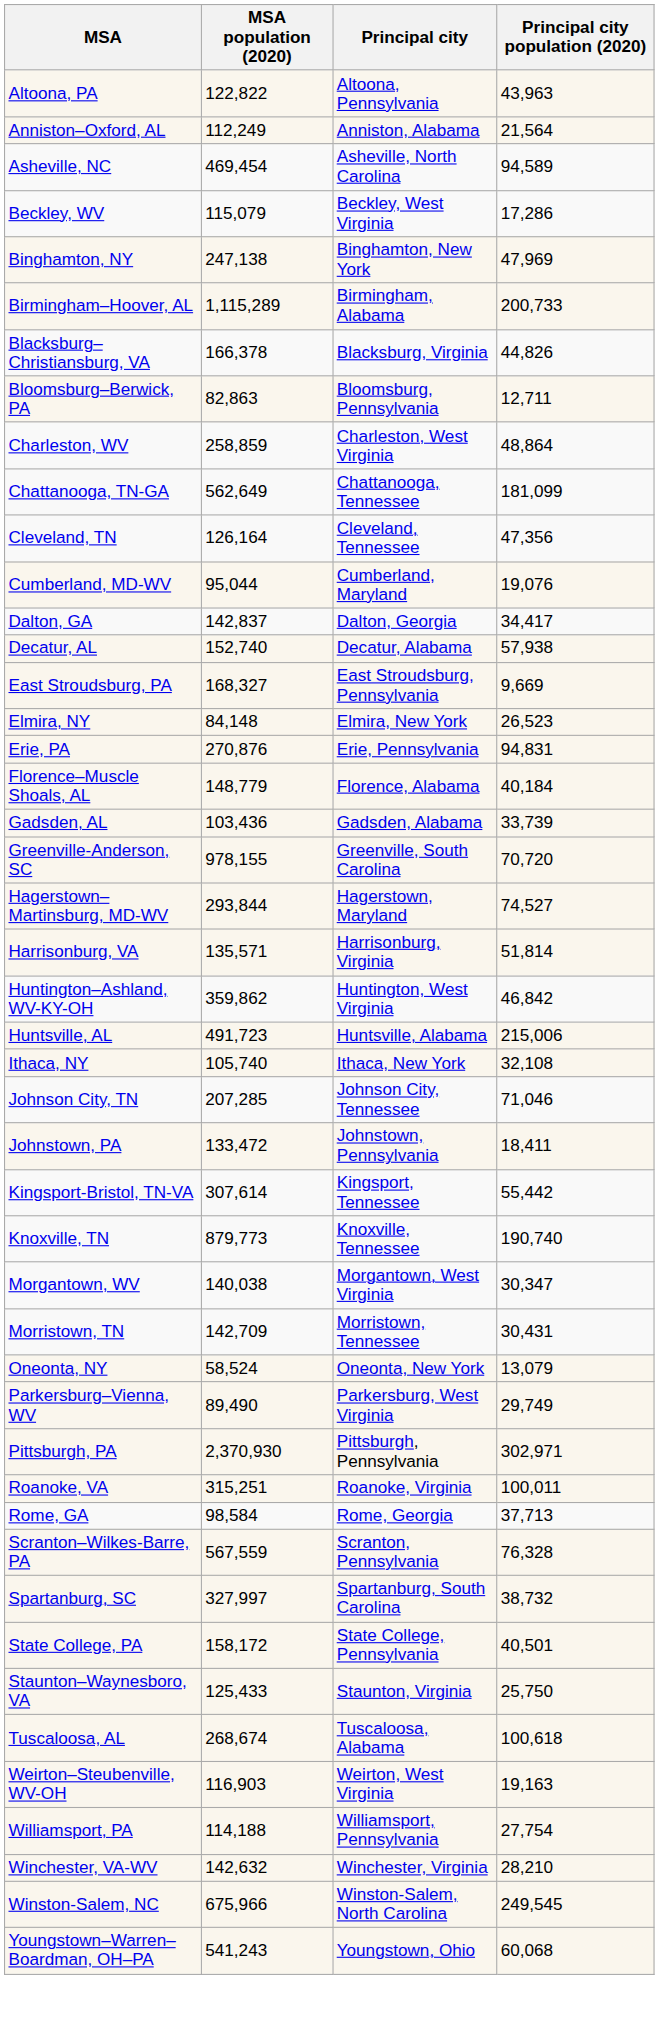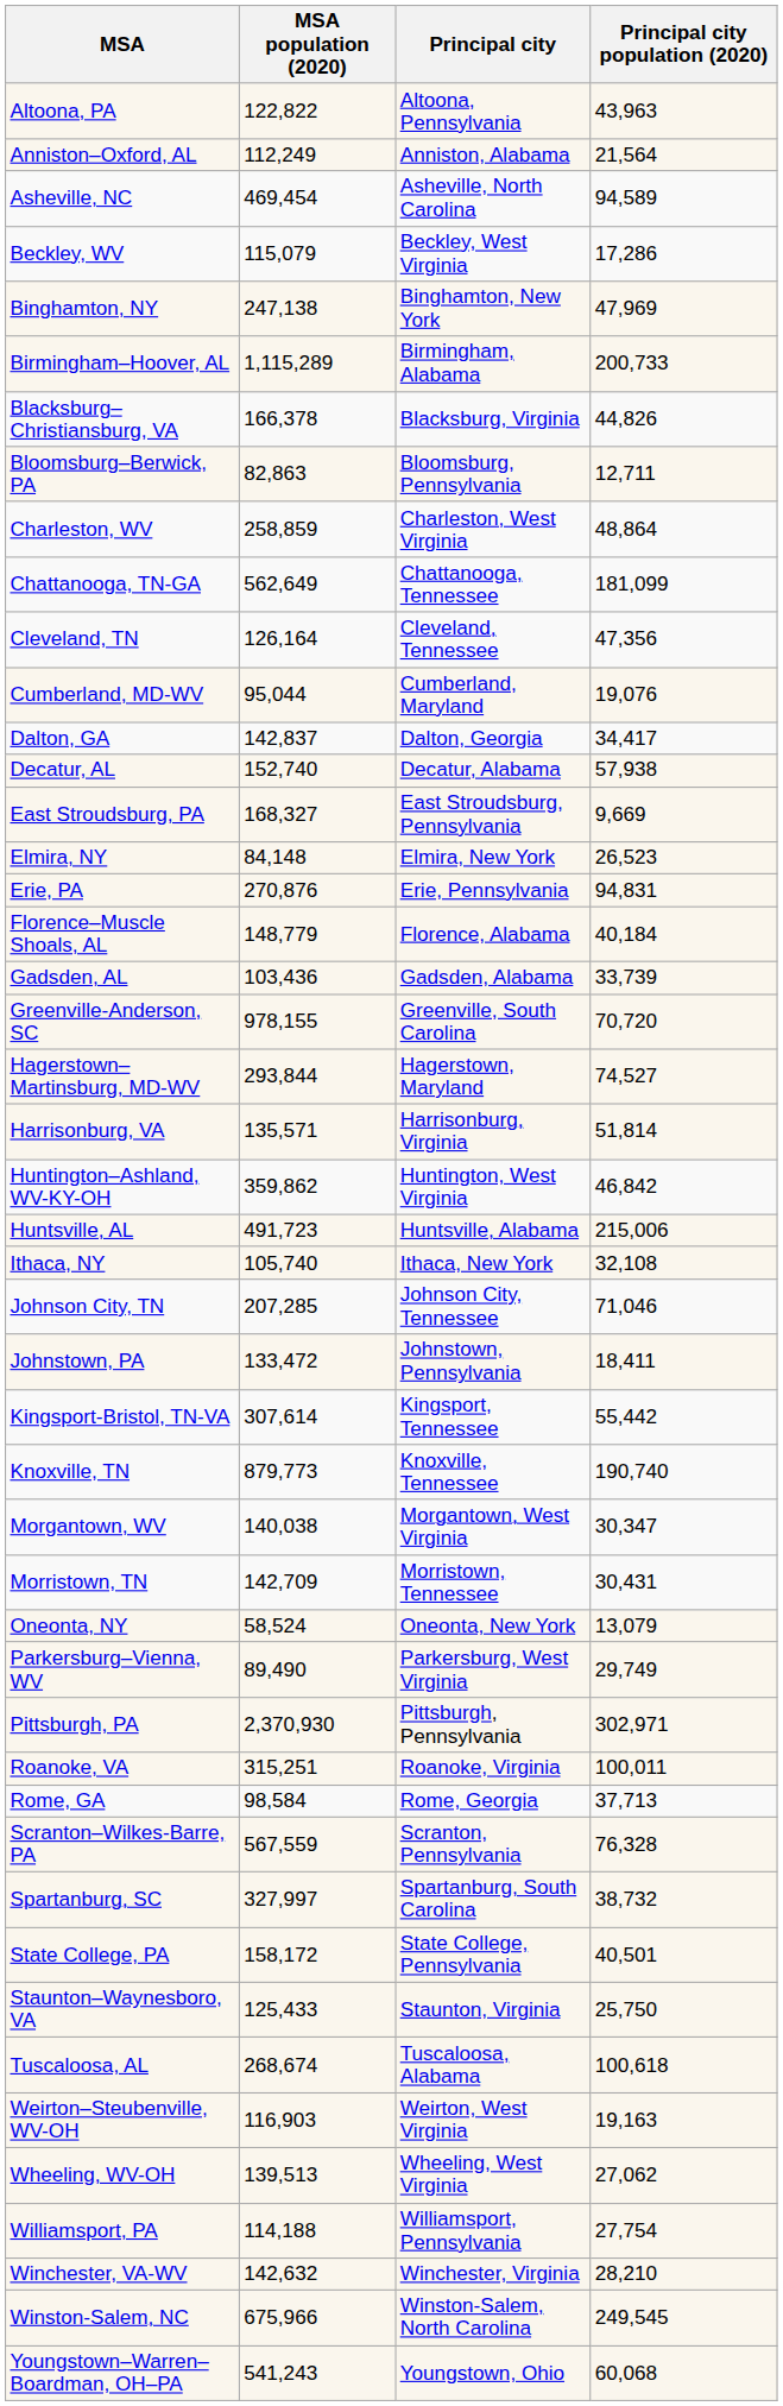 <table class="wikitable sortable mw-collapsible">
 <tr>
 <th>MSA</th>
 <th>MSA population (2020)</th>
 <th>Principal city</th>
 <th>Principal city population (2020)</th>
 </tr>
 <tr>
 <td style="background:#faf6ed;"><a href='#'>Altoona, PA</a></td>
 <td style="background:#faf6ed;">122,822</td>
 <td style="background:#faf6ed;"><a href='#'>Altoona, Pennsylvania</a></td>
 <td style="background:#faf6ed;">43,963</td>
 </tr>
 <tr>
 <td style="background:#faf6ed;"><a href='#'>Anniston–Oxford, AL</a></td>
 <td style="background:#faf6ed;">112,249</td>
 <td style="background:#faf6ed;"><a href='#'>Anniston, Alabama</a></td>
 <td style="background:#faf6ed;">21,564</td>
 </tr>
 <tr>
 <td><a href='#'>Asheville, NC</a></td>
 <td>469,454</td>
 <td><a href='#'>Asheville, North Carolina</a></td>
 <td>94,589</td>
 </tr>
 <tr>
 <td><a href='#'>Beckley, WV</a></td>
 <td>115,079</td>
 <td><a href='#'>Beckley, West Virginia</a></td>
 <td>17,286</td>
 </tr>
 <tr>
 <td style="background:#faf6ed;"><a href='#'>Binghamton, NY</a></td>
 <td style="background:#faf6ed;">247,138</td>
 <td style="background:#faf6ed;"><a href='#'>Binghamton, New York</a></td>
 <td style="background:#faf6ed;">47,969</td>
 </tr>
 <tr>
 <td style="background:#faf6ed;"><a href='#'>Birmingham–Hoover, AL</a></td>
 <td style="background:#faf6ed;">1,115,289</td>
 <td style="background:#faf6ed;"><a href='#'>Birmingham, Alabama</a></td>
 <td style="background:#faf6ed;">200,733</td>
 </tr>
 <tr>
 <td><a href='#'>Blacksburg–Christiansburg, VA</a></td>
 <td>166,378</td>
 <td><a href='#'>Blacksburg, Virginia</a></td>
 <td>44,826</td>
 </tr>
 <tr>
 <td style="background:#faf6ed;"><a href='#'>Bloomsburg–Berwick, PA</a></td>
 <td style="background:#faf6ed;">82,863</td>
 <td style="background:#faf6ed;"><a href='#'>Bloomsburg, Pennsylvania</a></td>
 <td style="background:#faf6ed;">12,711</td>
 </tr>
 <tr>
 <td><a href='#'>Charleston, WV</a></td>
 <td>258,859</td>
 <td><a href='#'>Charleston, West Virginia</a></td>
 <td>48,864</td>
 </tr>
 <tr>
 <td><a href='#'>Chattanooga, TN-GA</a></td>
 <td>562,649</td>
 <td><a href='#'>Chattanooga, Tennessee</a></td>
 <td>181,099</td>
 </tr>
 <tr>
 <td><a href='#'>Cleveland, TN</a></td>
 <td>126,164</td>
 <td><a href='#'>Cleveland, Tennessee</a></td>
 <td>47,356</td>
 </tr>
 <tr>
 <td style="background:#faf6ed;"><a href='#'>Cumberland, MD-WV</a></td>
 <td style="background:#faf6ed;">95,044</td>
 <td style="background:#faf6ed;"><a href='#'>Cumberland, Maryland</a></td>
 <td style="background:#faf6ed;">19,076</td>
 </tr>
 <tr>
 <td><a href='#'>Dalton, GA</a></td>
 <td>142,837</td>
 <td><a href='#'>Dalton, Georgia</a></td>
 <td>34,417</td>
 </tr>
 <tr>
 <td style="background:#faf6ed;"><a href='#'>Decatur, AL</a></td>
 <td style="background:#faf6ed;">152,740</td>
 <td style="background:#faf6ed;"><a href='#'>Decatur, Alabama</a></td>
 <td style="background:#faf6ed;">57,938</td>
 </tr>
 <tr>
 <td style="background:#faf6ed;"><a href='#'>East Stroudsburg, PA</a></td>
 <td style="background:#faf6ed;">168,327</td>
 <td style="background:#faf6ed;"><a href='#'>East Stroudsburg, Pennsylvania</a></td>
 <td style="background:#faf6ed;">9,669</td>
 </tr>
 <tr>
 <td style="background:#faf6ed;"><a href='#'>Elmira, NY</a></td>
 <td style="background:#faf6ed;">84,148</td>
 <td style="background:#faf6ed;"><a href='#'>Elmira, New York</a></td>
 <td style="background:#faf6ed;">26,523</td>
 </tr>
 <tr>
 <td style="background:#faf6ed;"><a href='#'>Erie, PA</a></td>
 <td style="background:#faf6ed;">270,876</td>
 <td style="background:#faf6ed;"><a href='#'>Erie, Pennsylvania</a></td>
 <td style="background:#faf6ed;">94,831</td>
 </tr>
 <tr>
 <td style="background:#faf6ed;"><a href='#'>Florence–Muscle Shoals, AL</a></td>
 <td style="background:#faf6ed;">148,779</td>
 <td style="background:#faf6ed;"><a href='#'>Florence, Alabama</a></td>
 <td style="background:#faf6ed;">40,184</td>
 </tr>
 <tr>
 <td style="background:#faf6ed;"><a href='#'>Gadsden, AL</a></td>
 <td style="background:#faf6ed;">103,436</td>
 <td style="background:#faf6ed;"><a href='#'>Gadsden, Alabama</a></td>
 <td style="background:#faf6ed;">33,739</td>
 </tr>
 <tr>
 <td style="background:#faf6ed;"><a href='#'>Greenville-Anderson, SC</a></td>
 <td style="background:#faf6ed;">978,155</td>
 <td style="background:#faf6ed;"><a href='#'>Greenville, South Carolina</a></td>
 <td style="background:#faf6ed;">70,720</td>
 </tr>
 <tr>
 <td style="background:#faf6ed;"><a href='#'>Hagerstown–Martinsburg, MD-WV</a></td>
 <td style="background:#faf6ed;">293,844</td>
 <td style="background:#faf6ed;"><a href='#'>Hagerstown, Maryland</a></td>
 <td style="background:#faf6ed;">74,527</td>
 </tr>
 <tr>
 <td style="background:#faf6ed;"><a href='#'>Harrisonburg, VA</a></td>
 <td style="background:#faf6ed;">135,571</td>
 <td style="background:#faf6ed;"><a href='#'>Harrisonburg, Virginia</a></td>
 <td style="background:#faf6ed;">51,814</td>
 </tr>
 <tr>
 <td><a href='#'>Huntington–Ashland, WV-KY-OH</a></td>
 <td>359,862</td>
 <td><a href='#'>Huntington, West Virginia</a></td>
 <td>46,842</td>
 </tr>
 <tr>
 <td style="background:#faf6ed;"><a href='#'>Huntsville, AL</a></td>
 <td style="background:#faf6ed;">491,723</td>
 <td style="background:#faf6ed;"><a href='#'>Huntsville, Alabama</a></td>
 <td style="background:#faf6ed;">215,006</td>
 </tr>
 <tr>
 <td style="background:#faf6ed;"><a href='#'>Ithaca, NY</a></td>
 <td style="background:#faf6ed;">105,740</td>
 <td style="background:#faf6ed;"><a href='#'>Ithaca, New York</a></td>
 <td style="background:#faf6ed;">32,108</td>
 </tr>
 <tr>
 <td><a href='#'>Johnson City, TN</a></td>
 <td>207,285</td>
 <td><a href='#'>Johnson City, Tennessee</a></td>
 <td>71,046</td>
 </tr>
 <tr>
 <td style="background:#faf6ed;"><a href='#'>Johnstown, PA</a></td>
 <td style="background:#faf6ed;">133,472</td>
 <td style="background:#faf6ed;"><a href='#'>Johnstown, Pennsylvania</a></td>
 <td style="background:#faf6ed;">18,411</td>
 </tr>
 <tr>
 <td><a href='#'>Kingsport-Bristol, TN-VA</a></td>
 <td>307,614</td>
 <td><a href='#'>Kingsport, Tennessee</a></td>
 <td>55,442</td>
 </tr>
 <tr>
 <td><a href='#'>Knoxville, TN</a></td>
 <td>879,773</td>
 <td><a href='#'>Knoxville, Tennessee</a></td>
 <td>190,740</td>
 </tr>
 <tr>
 <td><a href='#'>Morgantown, WV</a></td>
 <td>140,038</td>
 <td><a href='#'>Morgantown, West Virginia</a></td>
 <td>30,347</td>
 </tr>
 <tr>
 <td><a href='#'>Morristown, TN</a></td>
 <td>142,709</td>
 <td><a href='#'>Morristown, Tennessee</a></td>
 <td>30,431</td>
 </tr>
 <tr>
 <td style="background:#faf6ed;"><a href='#'>Oneonta, NY</a></td>
 <td style="background:#faf6ed;">58,524</td>
 <td style="background:#faf6ed;"><a href='#'>Oneonta, New York</a></td>
 <td style="background:#faf6ed;">13,079</td>
 </tr>
 <tr>
 <td style="background:#faf6ed;"><a href='#'>Parkersburg–Vienna, WV</a></td>
 <td style="background:#faf6ed;">89,490</td>
 <td style="background:#faf6ed;"><a href='#'>Parkersburg, West Virginia</a></td>
 <td style="background:#faf6ed;">29,749</td>
 </tr>
 <tr>
 <td style="background:#faf6ed;"><a href='#'>Pittsburgh, PA</a></td>
 <td style="background:#faf6ed;">2,370,930</td>
 <td style="background:#faf6ed;"><a href='#'>Pittsburgh</a>, Pennsylvania</td>
 <td style="background:#faf6ed;">302,971</td>
 </tr>
 <tr>
 <td style="background:#faf6ed;"><a href='#'>Roanoke, VA</a></td>
 <td style="background:#faf6ed;">315,251</td>
 <td style="background:#faf6ed;"><a href='#'>Roanoke, Virginia</a></td>
 <td style="background:#faf6ed;">100,011</td>
 </tr>
 <tr>
 <td><a href='#'>Rome, GA</a></td>
 <td>98,584</td>
 <td><a href='#'>Rome, Georgia</a></td>
 <td>37,713</td>
 </tr>
 <tr>
 <td style="background:#faf6ed;"><a href='#'>Scranton–Wilkes-Barre, PA</a></td>
 <td style="background:#faf6ed;">567,559</td>
 <td style="background:#faf6ed;"><a href='#'>Scranton, Pennsylvania</a></td>
 <td style="background:#faf6ed;">76,328</td>
 </tr>
 <tr>
 <td style="background:#faf6ed;"><a href='#'>Spartanburg, SC</a></td>
 <td style="background:#faf6ed;">327,997</td>
 <td style="background:#faf6ed;"><a href='#'>Spartanburg, South Carolina</a></td>
 <td style="background:#faf6ed;">38,732</td>
 </tr>
 <tr>
 <td style="background:#faf6ed;"><a href='#'>State College, PA</a></td>
 <td style="background:#faf6ed;">158,172</td>
 <td style="background:#faf6ed;"><a href='#'>State College, Pennsylvania</a></td>
 <td style="background:#faf6ed;">40,501</td>
 </tr>
 <tr>
 <td style="background:#faf6ed;"><a href='#'>Staunton–Waynesboro, VA</a></td>
 <td style="background:#faf6ed;">125,433</td>
 <td style="background:#faf6ed;"><a href='#'>Staunton, Virginia</a></td>
 <td style="background:#faf6ed;">25,750</td>
 </tr>
 <tr>
 <td style="background:#faf6ed;"><a href='#'>Tuscaloosa, AL</a></td>
 <td style="background:#faf6ed;">268,674</td>
 <td style="background:#faf6ed;"><a href='#'>Tuscaloosa, Alabama</a></td>
 <td style="background:#faf6ed;">100,618</td>
 </tr>
 <tr>
 <td style="background:#faf6ed;"><a href='#'>Weirton–Steubenville, WV-OH</a></td>
 <td style="background:#faf6ed;">116,903</td>
 <td style="background:#faf6ed;"><a href='#'>Weirton, West Virginia</a></td>
 <td style="background:#faf6ed;">19,163</td>
 </tr>
 <tr>
+<td style="background:#faf6ed;"><a href='#'>Wheeling, WV-OH</a></td>
+<td style="background:#faf6ed;">139,513</td>
+<td style="background:#faf6ed;"><a href='#'>Wheeling, West Virginia</a></td>
+<td style="background:#faf6ed;">27,062</td>
+</tr>
+<tr>
 <td style="background:#faf6ed;"><a href='#'>Williamsport, PA</a></td>
 <td style="background:#faf6ed;">114,188</td>
 <td style="background:#faf6ed;"><a href='#'>Williamsport, Pennsylvania</a></td>
 <td style="background:#faf6ed;">27,754</td>
 </tr>
 <tr>
 <td style="background:#faf6ed;"><a href='#'>Winchester, VA-WV</a></td>
 <td style="background:#faf6ed;">142,632</td>
 <td style="background:#faf6ed;"><a href='#'>Winchester, Virginia</a></td>
 <td style="background:#faf6ed;">28,210</td>
 </tr>
 <tr>
 <td style="background:#faf6ed;"><a href='#'>Winston-Salem, NC</a></td>
 <td style="background:#faf6ed;">675,966</td>
 <td style="background:#faf6ed;"><a href='#'>Winston-Salem, North Carolina</a></td>
 <td style="background:#faf6ed;">249,545</td>
 </tr>
 <tr>
 <td style="background:#faf6ed;"><a href='#'>Youngstown–Warren–Boardman, OH–PA</a></td>
 <td style="background:#faf6ed;">541,243</td>
 <td style="background:#faf6ed;"><a href='#'>Youngstown, Ohio</a></td>
 <td style="background:#faf6ed;">60,068</td>
 </tr>
 </table>
